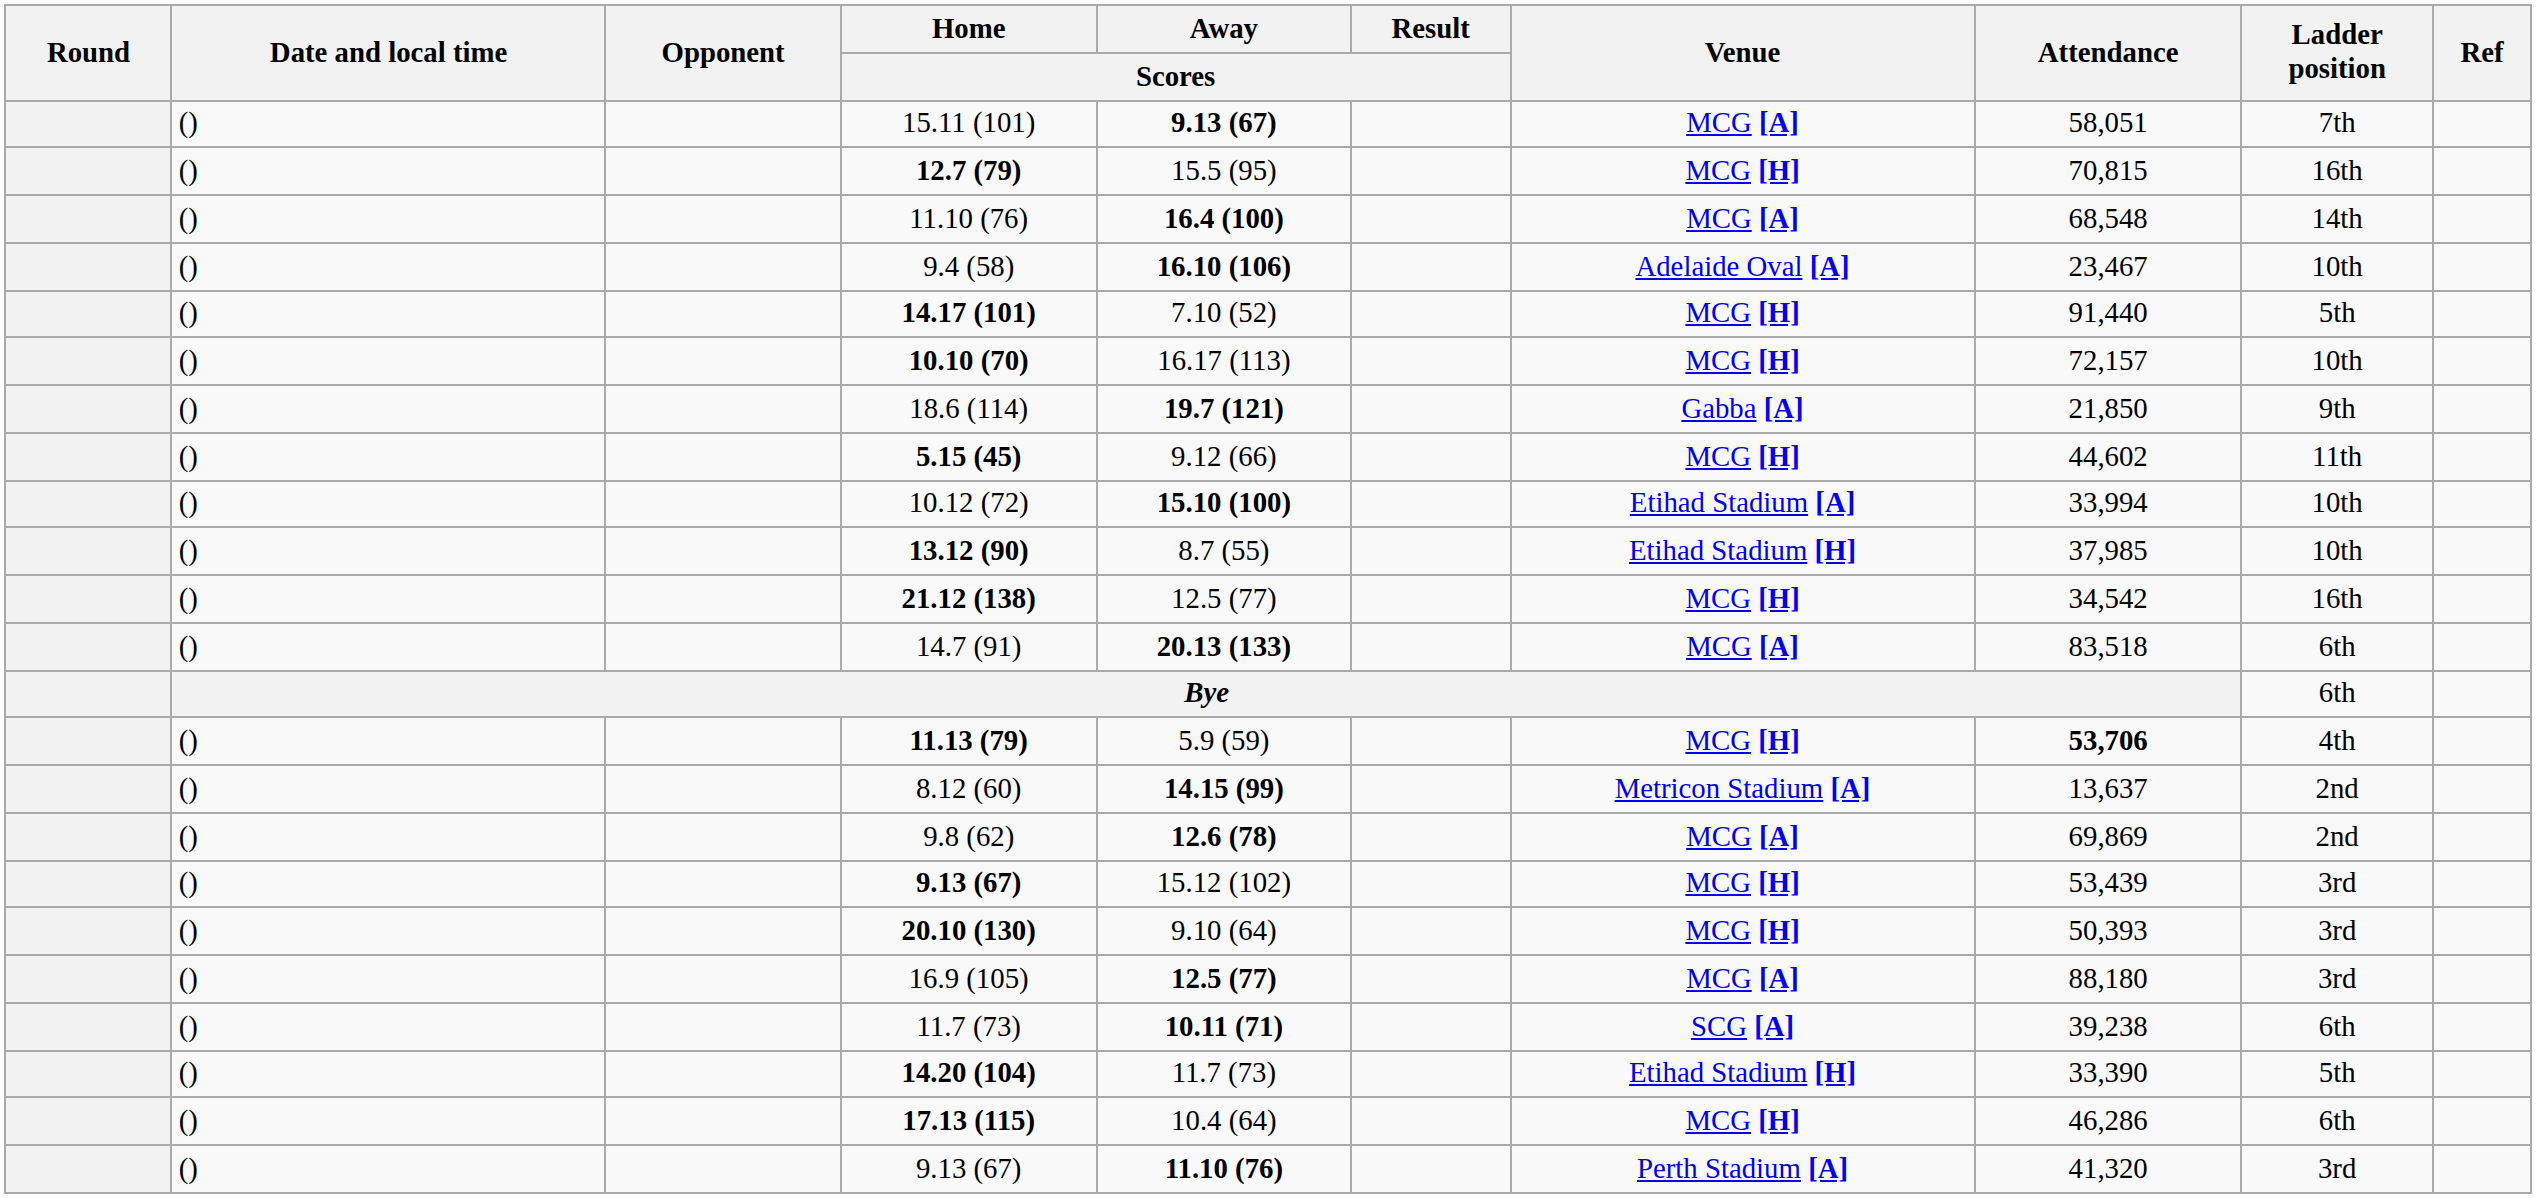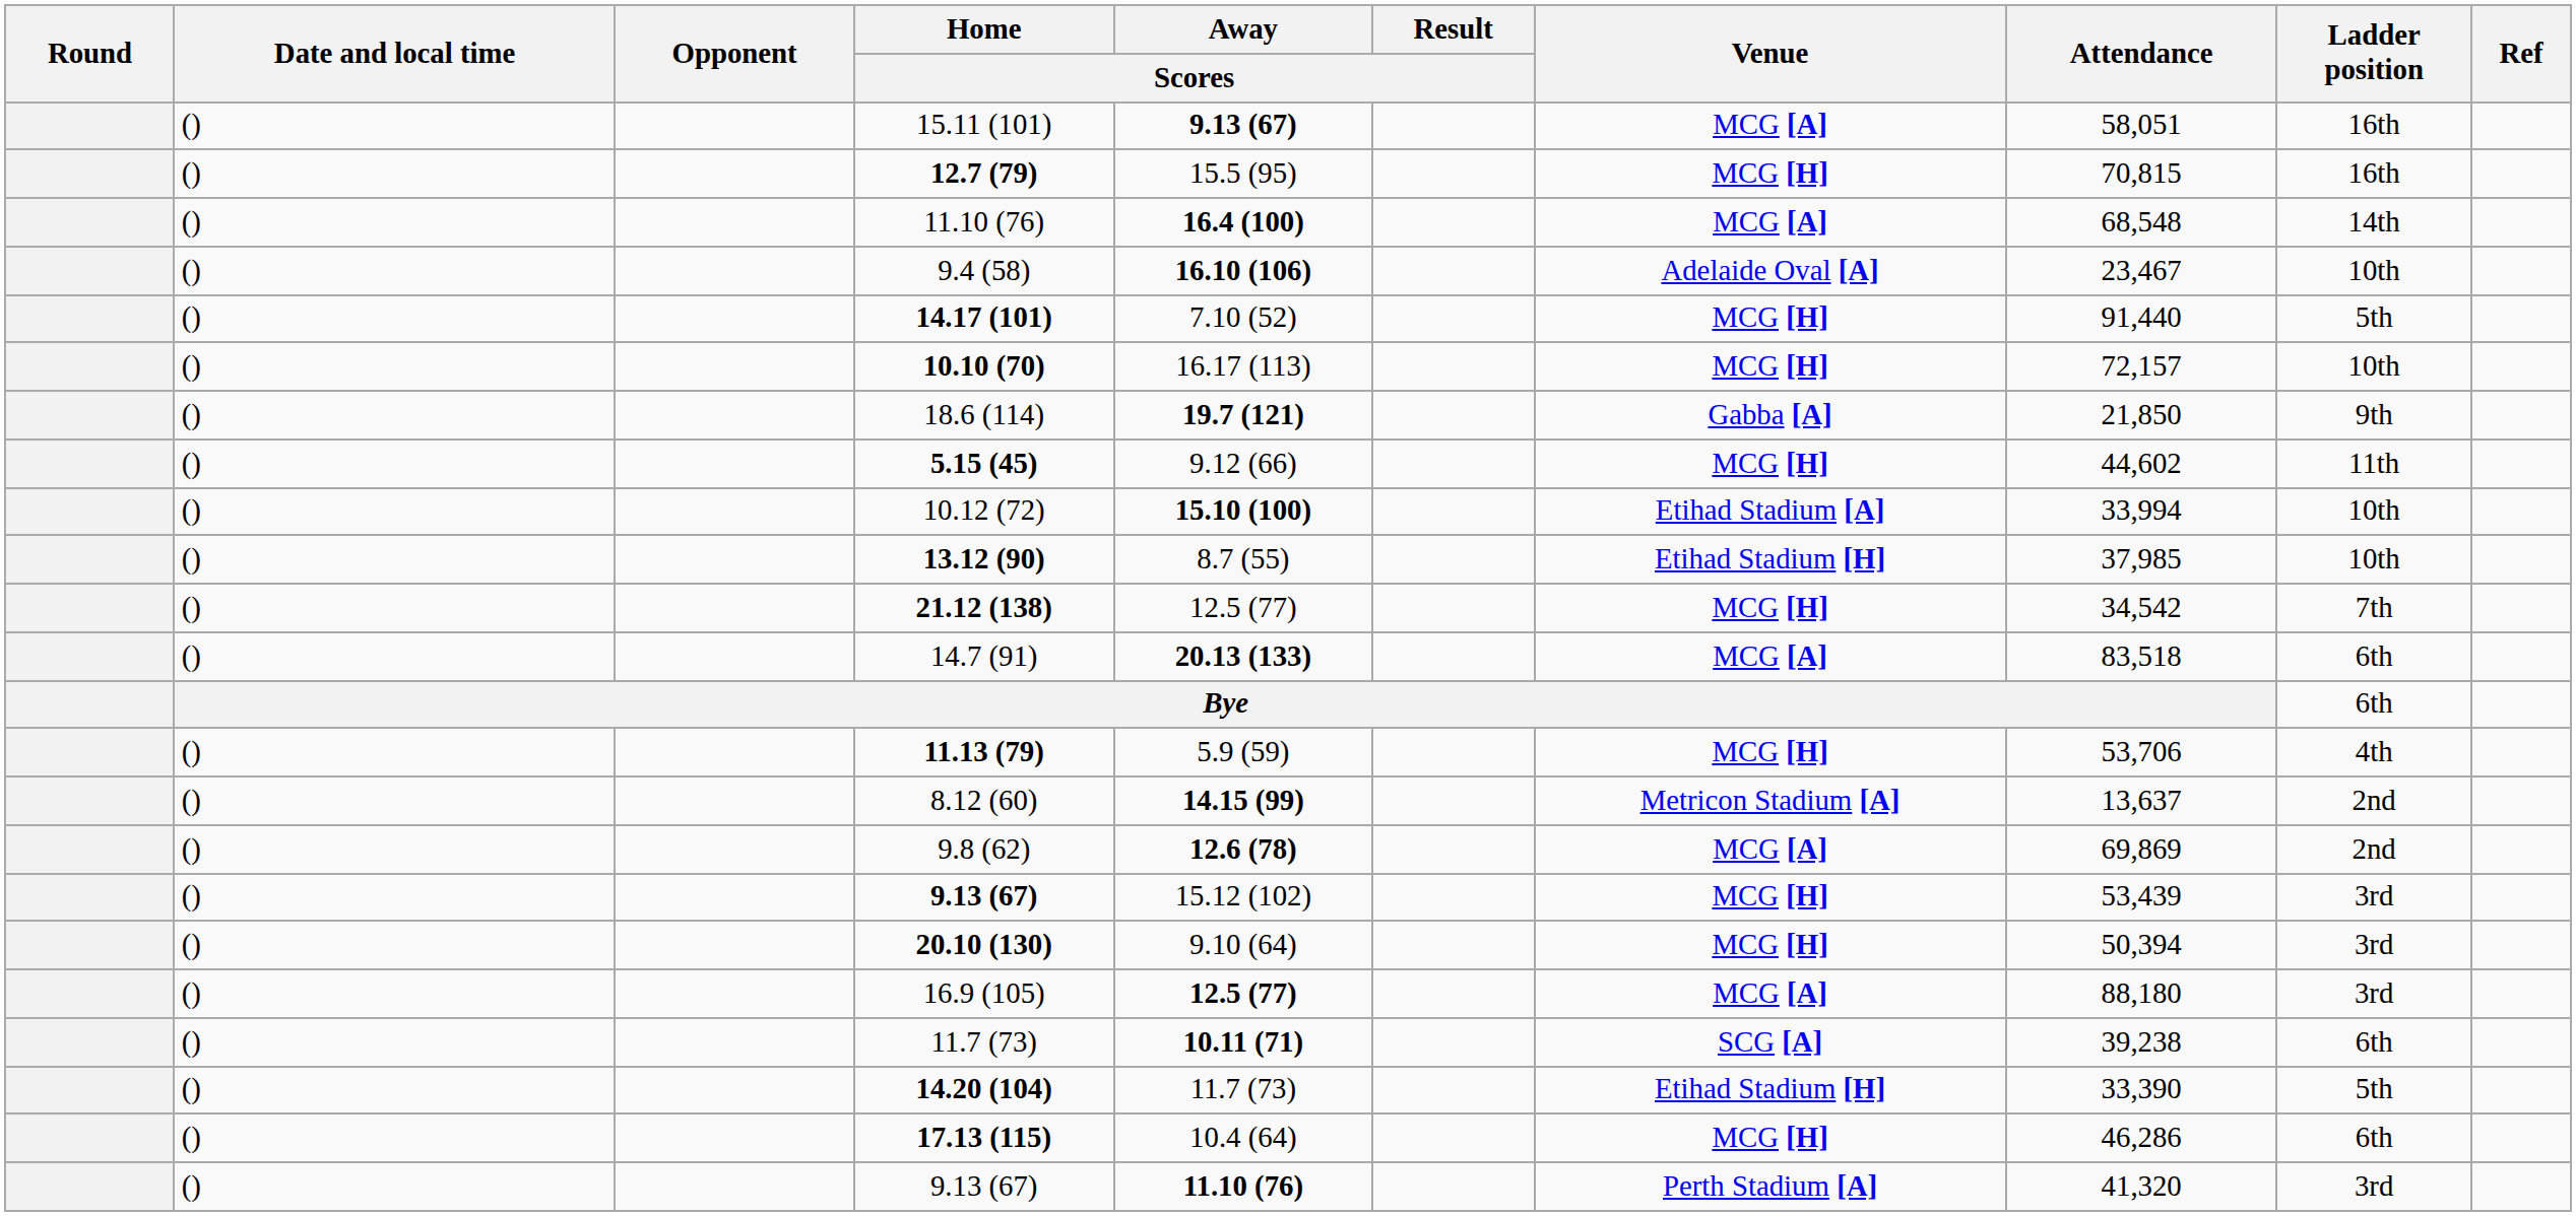 <table class="wikitable plainrowheaders" style="font-size:90%; width:100%; text-align:center;">
 <tr>
 <th scope="col" rowspan="2">Round</th>
 <th scope="col" rowspan="2">Date and local time</th>
 <th scope="col" rowspan="2">Opponent</th>
 <th scope="col">Home</th>
 <th scope="col">Away</th>
 <th scope="col">Result</th>
 <th scope="col" rowspan="2">Venue</th>
 <th scope="col" rowspan="2">Attendance</th>
 <th scope="col" rowspan="2">Ladder<br>position</th>
 <th scope="col" class="unsortable" rowspan=2>Ref</th>
 </tr>
 <tr>
 <th scope="col" colspan="3">Scores</th>
 </tr>
 <tr>
 <th scope="row"></th>
 <td align=left> ()</td>
 <td align=left></td>
 <td>15.11 (101)</td>
 <td><strong>9.13 (67)</strong></td>
 <td></td>
 <td><a href='#'>MCG</a> <a href='#'><strong>[A]</strong></a></td>
 <td>58,051</td>
-<td>7th</td>
+<td>16th</td>
 <td></td>
 </tr>
 <tr>
 <th scope="row"></th>
 <td align=left> ()</td>
 <td align=left></td>
 <td><strong>12.7 (79)</strong></td>
 <td>15.5 (95)</td>
 <td></td>
 <td><a href='#'>MCG</a> <a href='#'><strong>[H]</strong></a></td>
 <td>70,815</td>
 <td>16th</td>
 <td></td>
 </tr>
 <tr>
 <th scope="row"></th>
 <td align=left> ()</td>
 <td align=left></td>
 <td>11.10 (76)</td>
 <td><strong>16.4 (100)</strong></td>
 <td></td>
 <td><a href='#'>MCG</a> <a href='#'><strong>[A]</strong></a></td>
 <td>68,548</td>
 <td>14th</td>
 <td></td>
 </tr>
 <tr>
 <th scope="row"></th>
 <td align=left> ()</td>
 <td align=left></td>
 <td>9.4 (58)</td>
 <td><strong>16.10 (106)</strong></td>
 <td></td>
 <td><a href='#'>Adelaide Oval</a> <a href='#'><strong>[A]</strong></a></td>
 <td>23,467</td>
 <td>10th</td>
 <td></td>
 </tr>
 <tr>
 <th scope="row"></th>
 <td align=left> ()</td>
 <td align=left></td>
 <td><strong>14.17 (101)</strong></td>
 <td>7.10 (52)</td>
 <td></td>
 <td><a href='#'>MCG</a> <a href='#'><strong>[H]</strong></a></td>
 <td>91,440</td>
 <td>5th</td>
 <td></td>
 </tr>
 <tr>
 <th scope="row"></th>
 <td align=left> ()</td>
 <td align=left></td>
 <td><strong>10.10 (70)</strong></td>
 <td>16.17 (113)</td>
 <td></td>
 <td><a href='#'>MCG</a> <a href='#'><strong>[H]</strong></a></td>
 <td>72,157</td>
 <td>10th</td>
 <td></td>
 </tr>
 <tr>
 <th scope="row"></th>
 <td align=left> ()</td>
 <td align=left></td>
 <td>18.6 (114)</td>
 <td><strong>19.7 (121)</strong></td>
 <td></td>
 <td><a href='#'>Gabba</a> <a href='#'><strong>[A]</strong></a></td>
 <td>21,850</td>
 <td>9th</td>
 <td></td>
 </tr>
 <tr>
 <th scope="row"></th>
 <td align=left> ()</td>
 <td align=left></td>
 <td><strong>5.15 (45)</strong></td>
 <td>9.12 (66)</td>
 <td></td>
 <td><a href='#'>MCG</a> <a href='#'><strong>[H]</strong></a></td>
 <td>44,602</td>
 <td>11th</td>
 <td></td>
 </tr>
 <tr>
 <th scope="row"></th>
 <td align=left> ()</td>
 <td align=left></td>
 <td>10.12 (72)</td>
 <td><strong>15.10 (100)</strong></td>
 <td></td>
 <td><a href='#'>Etihad Stadium</a> <a href='#'><strong>[A]</strong></a></td>
 <td>33,994</td>
 <td>10th</td>
 <td></td>
 </tr>
 <tr>
 <th scope="row"></th>
 <td align=left> ()</td>
 <td align=left></td>
 <td><strong>13.12 (90)</strong></td>
 <td>8.7 (55)</td>
 <td></td>
 <td><a href='#'>Etihad Stadium</a> <a href='#'><strong>[H]</strong></a></td>
 <td>37,985</td>
 <td>10th</td>
 <td></td>
 </tr>
 <tr>
 <th scope="row"></th>
 <td align=left> ()</td>
 <td align=left></td>
 <td><strong>21.12 (138)</strong></td>
 <td>12.5 (77)</td>
 <td></td>
 <td><a href='#'>MCG</a> <a href='#'><strong>[H]</strong></a></td>
 <td>34,542</td>
-<td>16th</td>
+<td>7th</td>
 <td></td>
 </tr>
 <tr>
 <th scope="row"></th>
 <td align=left> ()</td>
 <td align=left></td>
 <td>14.7 (91)</td>
 <td><strong>20.13 (133)</strong></td>
 <td></td>
 <td><a href='#'>MCG</a> <a href='#'><strong>[A]</strong></a></td>
 <td>83,518</td>
 <td>6th</td>
 <td></td>
 </tr>
 <tr>
 <th scope="row"></th>
 <th colspan=7><span><em>Bye</em></span></th>
 <td>6th</td>
 </tr>
 <tr>
 <th scope="row"></th>
 <td align=left> ()</td>
 <td align=left></td>
 <td><strong>11.13 (79)</strong></td>
 <td>5.9 (59)</td>
 <td></td>
 <td><a href='#'>MCG</a> <a href='#'><strong>[H]</strong></a></td>
-<td><strong>53,706</strong></td>
+<td>53,706</td>
 <td>4th</td>
 <td></td>
 </tr>
 <tr>
 <th scope="row"></th>
 <td align=left> ()</td>
 <td align=left></td>
 <td>8.12 (60)</td>
 <td><strong>14.15 (99)</strong></td>
 <td></td>
 <td><a href='#'>Metricon Stadium</a> <a href='#'><strong>[A]</strong></a></td>
 <td>13,637</td>
 <td>2nd</td>
 <td></td>
 </tr>
 <tr>
 <th scope="row"></th>
 <td align=left> ()</td>
 <td align=left></td>
 <td>9.8 (62)</td>
 <td><strong>12.6 (78)</strong></td>
 <td></td>
 <td><a href='#'>MCG</a> <a href='#'><strong>[A]</strong></a></td>
 <td>69,869</td>
 <td>2nd</td>
 <td></td>
 </tr>
 <tr>
 <th scope="row"></th>
 <td align=left> ()</td>
 <td align=left></td>
 <td><strong>9.13 (67)</strong></td>
 <td>15.12 (102)</td>
 <td></td>
 <td><a href='#'>MCG</a> <a href='#'><strong>[H]</strong></a></td>
 <td>53,439</td>
 <td>3rd</td>
 <td></td>
 </tr>
 <tr>
 <th scope="row"></th>
 <td align=left> ()</td>
 <td align=left></td>
 <td><strong>20.10 (130)</strong></td>
 <td>9.10 (64)</td>
 <td></td>
 <td><a href='#'>MCG</a> <a href='#'><strong>[H]</strong></a></td>
-<td>50,393</td>
+<td>50,394</td>
 <td>3rd</td>
 <td></td>
 </tr>
 <tr>
 <th scope="row"></th>
 <td align=left> ()</td>
 <td align=left></td>
 <td>16.9 (105)</td>
 <td><strong>12.5 (77)</strong></td>
 <td></td>
 <td><a href='#'>MCG</a> <a href='#'><strong>[A]</strong></a></td>
 <td>88,180</td>
 <td>3rd</td>
 <td></td>
 </tr>
 <tr>
 <th scope="row"></th>
 <td align=left> ()</td>
 <td align=left></td>
 <td>11.7 (73)</td>
 <td><strong>10.11 (71)</strong></td>
 <td></td>
 <td><a href='#'>SCG</a> <a href='#'><strong>[A]</strong></a></td>
 <td>39,238</td>
 <td>6th</td>
 <td></td>
 </tr>
 <tr>
 <th scope="row"></th>
 <td align=left> ()</td>
 <td align=left></td>
 <td><strong>14.20 (104)</strong></td>
 <td>11.7 (73)</td>
 <td></td>
 <td><a href='#'>Etihad Stadium</a> <a href='#'><strong>[H]</strong></a></td>
 <td>33,390</td>
 <td>5th</td>
 <td></td>
 </tr>
 <tr>
 <th scope="row"></th>
 <td align=left> ()</td>
 <td align=left></td>
 <td><strong>17.13 (115)</strong></td>
 <td>10.4 (64)</td>
 <td></td>
 <td><a href='#'>MCG</a> <a href='#'><strong>[H]</strong></a></td>
 <td>46,286</td>
 <td>6th</td>
 <td></td>
 </tr>
 <tr>
 <th scope="row"></th>
 <td align=left> ()</td>
 <td align=left></td>
 <td>9.13 (67)</td>
 <td><strong>11.10 (76)</strong></td>
 <td></td>
 <td><a href='#'>Perth Stadium</a> <a href='#'><strong>[A]</strong></a></td>
 <td>41,320</td>
 <td>3rd</td>
 <td></td>
 </tr>
 </table>
